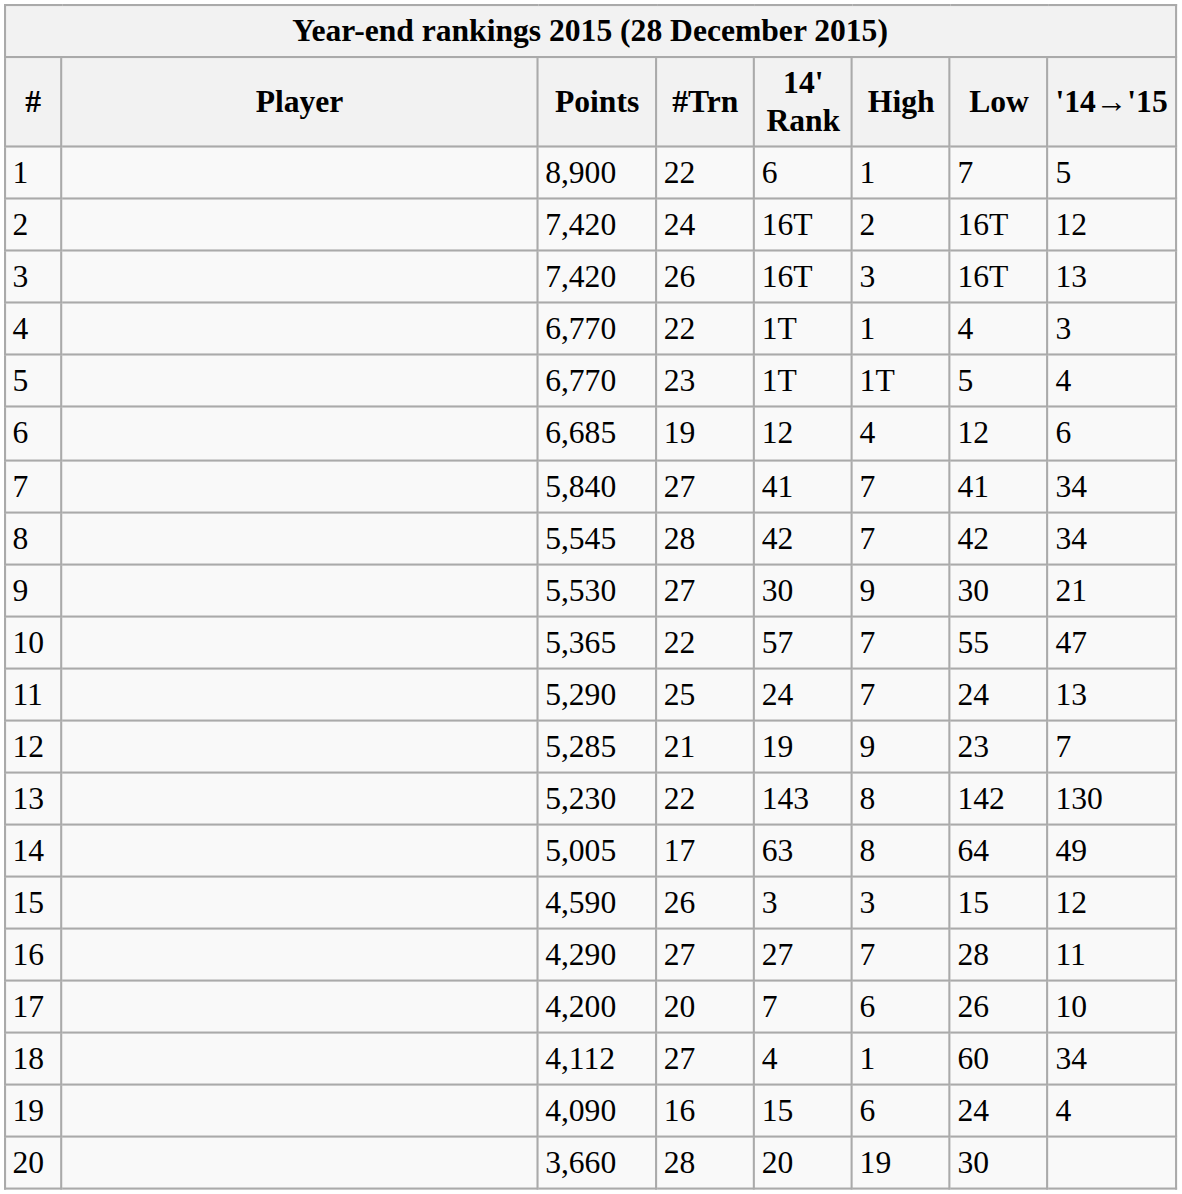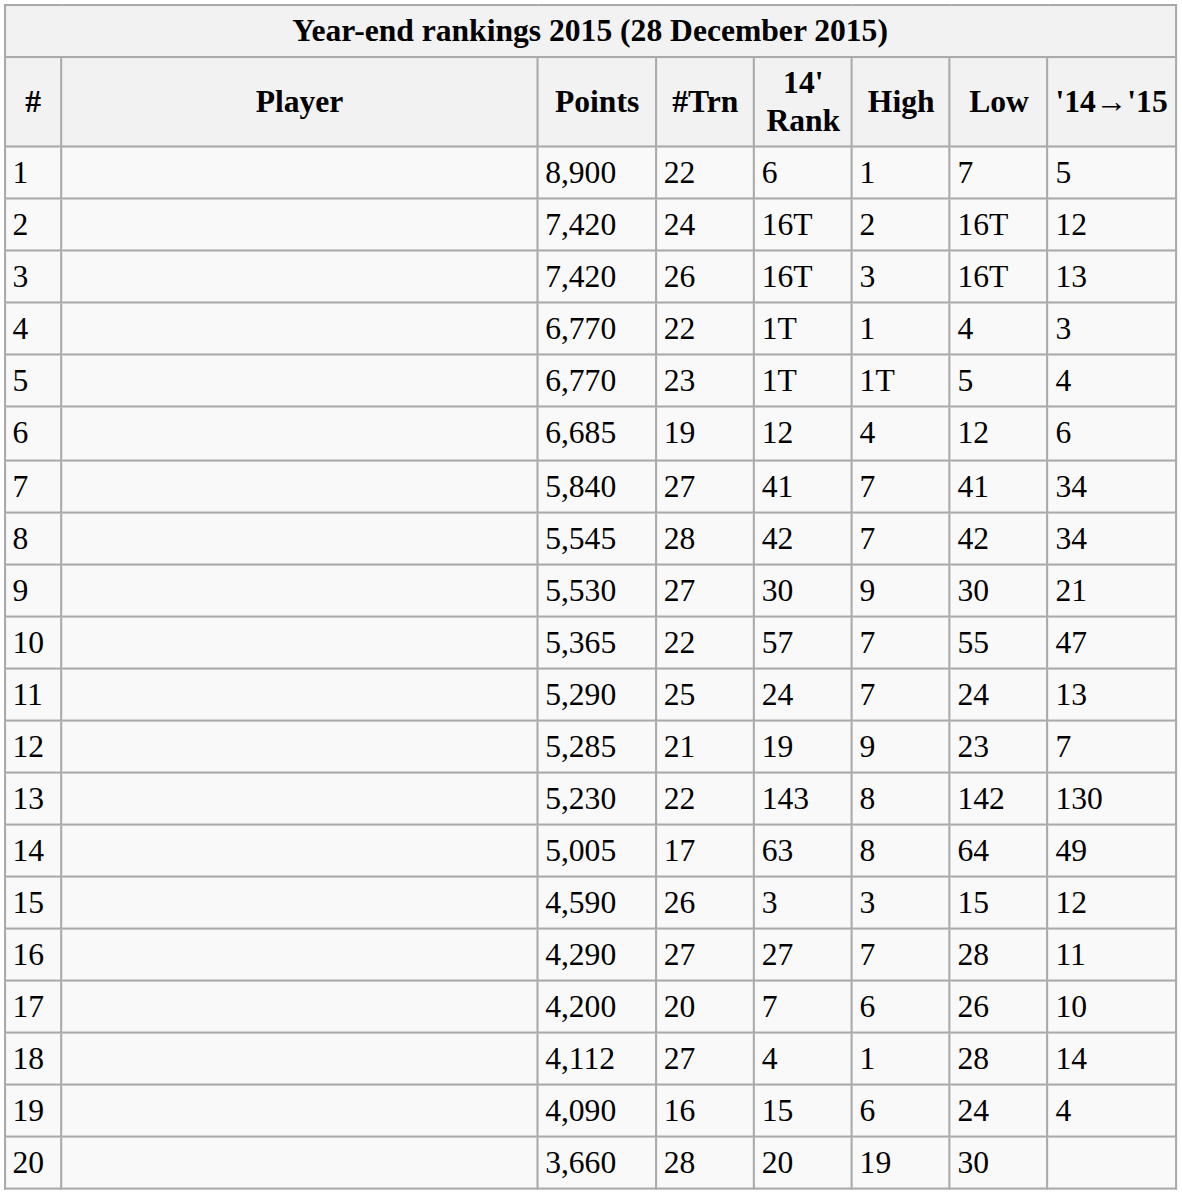 <table class="wikitable" style="font-size:95%">
 <tr>
 <th colspan=8>Year-end rankings 2015 (28 December 2015)</th>
 </tr>
 <tr>
 <th width=20>#</th>
 <th width=222>Player</th>
 <th width=50>Points</th>
 <th width=40>#Trn</th>
 <th width=40>14' Rank</th>
 <th width=40>High</th>
 <th width=40>Low</th>
 <th width=50>'14→'15</th>
 </tr>
 <tr>
 <td>1</td>
 <td align=left></td>
 <td>8,900</td>
 <td>22</td>
 <td>6</td>
 <td>1</td>
 <td>7</td>
 <td> 5</td>
 </tr>
 <tr>
 <td>2</td>
 <td align=left></td>
 <td>7,420</td>
 <td>24</td>
 <td>16T</td>
 <td>2</td>
 <td>16T</td>
 <td> 12</td>
 </tr>
 <tr>
 <td>3</td>
 <td align=left></td>
 <td>7,420</td>
 <td>26</td>
 <td>16T</td>
 <td>3</td>
 <td>16T</td>
 <td> 13</td>
 </tr>
 <tr>
 <td>4</td>
 <td align=left></td>
 <td>6,770</td>
 <td>22</td>
 <td>1T</td>
 <td>1</td>
 <td>4</td>
 <td> 3</td>
 </tr>
 <tr>
 <td>5</td>
 <td align=left></td>
 <td>6,770</td>
 <td>23</td>
 <td>1T</td>
 <td>1T</td>
 <td>5</td>
 <td> 4</td>
 </tr>
 <tr>
 <td>6</td>
 <td align=left></td>
 <td>6,685</td>
 <td>19</td>
 <td>12</td>
 <td>4</td>
 <td>12</td>
 <td> 6</td>
 </tr>
 <tr>
 <td>7</td>
 <td align=left></td>
 <td>5,840</td>
 <td>27</td>
 <td>41</td>
 <td>7</td>
 <td>41</td>
 <td> 34</td>
 </tr>
 <tr>
 <td>8</td>
 <td align=left></td>
 <td>5,545</td>
 <td>28</td>
 <td>42</td>
 <td>7</td>
 <td>42</td>
 <td> 34</td>
 </tr>
 <tr>
 <td>9</td>
 <td align=left></td>
 <td>5,530</td>
 <td>27</td>
 <td>30</td>
 <td>9</td>
 <td>30</td>
 <td> 21</td>
 </tr>
 <tr>
 <td>10</td>
 <td align=left></td>
 <td>5,365</td>
 <td>22</td>
 <td>57</td>
 <td>7</td>
 <td>55</td>
 <td> 47</td>
 </tr>
 <tr>
 <td>11</td>
 <td align=left></td>
 <td>5,290</td>
 <td>25</td>
 <td>24</td>
 <td>7</td>
 <td>24</td>
 <td> 13</td>
 </tr>
 <tr>
 <td>12</td>
 <td align=left></td>
 <td>5,285</td>
 <td>21</td>
 <td>19</td>
 <td>9</td>
 <td>23</td>
 <td> 7</td>
 </tr>
 <tr>
 <td>13</td>
 <td align=left></td>
 <td>5,230</td>
 <td>22</td>
 <td>143</td>
 <td>8</td>
 <td>142</td>
 <td> 130</td>
 </tr>
 <tr>
 <td>14</td>
 <td align=left></td>
 <td>5,005</td>
 <td>17</td>
 <td>63</td>
 <td>8</td>
 <td>64</td>
 <td> 49</td>
 </tr>
 <tr>
 <td>15</td>
 <td align=left></td>
 <td>4,590</td>
 <td>26</td>
 <td>3</td>
 <td>3</td>
 <td>15</td>
 <td> 12</td>
 </tr>
 <tr>
 <td>16</td>
 <td align=left></td>
 <td>4,290</td>
 <td>27</td>
 <td>27</td>
 <td>7</td>
 <td>28</td>
 <td> 11</td>
 </tr>
 <tr>
 <td>17</td>
 <td align=left></td>
 <td>4,200</td>
 <td>20</td>
 <td>7</td>
 <td>6</td>
 <td>26</td>
 <td> 10</td>
 </tr>
 <tr>
 <td>18</td>
 <td align=left></td>
 <td>4,112</td>
 <td>27</td>
 <td>4</td>
 <td>1</td>
-<td>60</td>
-<td> 34</td>
+<td>28</td>
+<td> 14</td>
 </tr>
 <tr>
 <td>19</td>
 <td align=left></td>
 <td>4,090</td>
 <td>16</td>
 <td>15</td>
 <td>6</td>
 <td>24</td>
 <td> 4</td>
 </tr>
 <tr>
 <td>20</td>
 <td align=left></td>
 <td>3,660</td>
 <td>28</td>
 <td>20</td>
 <td>19</td>
 <td>30</td>
 <td></td>
 </tr>
 </table>
